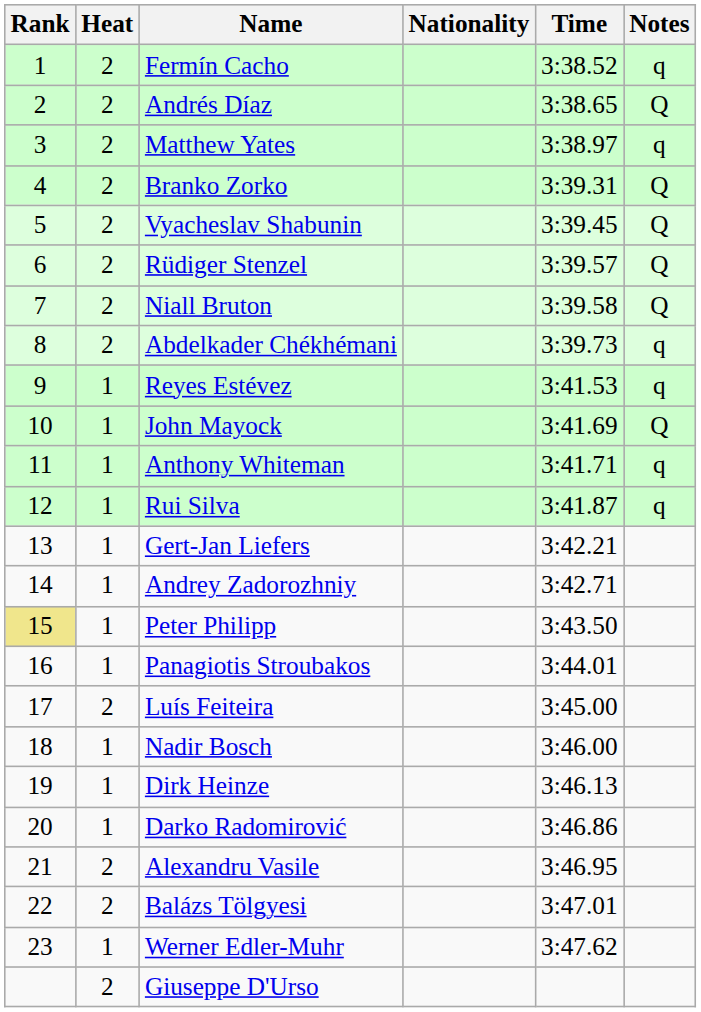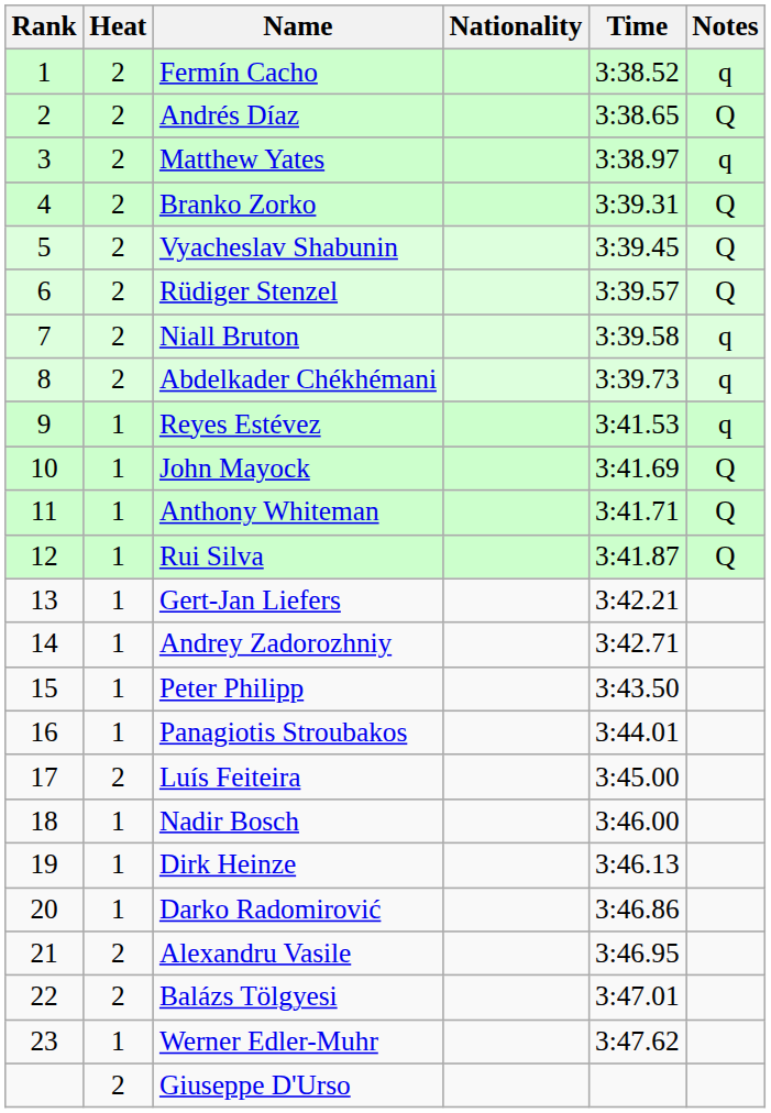 <table class="wikitable sortable" style="text-align:center">
 <tr>
 <th>Rank</th>
 <th>Heat</th>
 <th>Name</th>
 <th>Nationality</th>
 <th>Time</th>
 <th>Notes</th>
 </tr>
 <tr bgcolor=ccffcc>
 <td>1</td>
 <td>2</td>
 <td align=left><a href='#'>Fermín Cacho</a></td>
 <td align=left></td>
 <td>3:38.52</td>
 <td>q</td>
 </tr>
 <tr bgcolor=ccffcc>
 <td>2</td>
 <td>2</td>
 <td align=left><a href='#'>Andrés Díaz</a></td>
 <td align=left></td>
 <td>3:38.65</td>
 <td>Q</td>
 </tr>
 <tr bgcolor=ccffcc>
 <td>3</td>
 <td>2</td>
 <td align=left><a href='#'>Matthew Yates</a></td>
 <td align=left></td>
 <td>3:38.97</td>
 <td>q</td>
 </tr>
 <tr bgcolor=ccffcc>
 <td>4</td>
 <td>2</td>
 <td align=left><a href='#'>Branko Zorko</a></td>
 <td align=left></td>
 <td>3:39.31</td>
 <td>Q</td>
 </tr>
 <tr bgcolor=ddffdd>
 <td>5</td>
 <td>2</td>
 <td align=left><a href='#'>Vyacheslav Shabunin</a></td>
 <td align=left></td>
 <td>3:39.45</td>
 <td>Q</td>
 </tr>
 <tr bgcolor=ddffdd>
 <td>6</td>
 <td>2</td>
 <td align=left><a href='#'>Rüdiger Stenzel</a></td>
 <td align=left></td>
 <td>3:39.57</td>
 <td>Q</td>
 </tr>
 <tr bgcolor=ddffdd>
 <td>7</td>
 <td>2</td>
 <td align=left><a href='#'>Niall Bruton</a></td>
 <td align=left></td>
 <td>3:39.58</td>
-<td>Q</td>
+<td>q</td>
 </tr>
 <tr bgcolor=ddffdd>
 <td>8</td>
 <td>2</td>
 <td align=left><a href='#'>Abdelkader Chékhémani</a></td>
 <td align=left></td>
 <td>3:39.73</td>
 <td>q</td>
 </tr>
 <tr bgcolor=ccffcc>
 <td>9</td>
 <td>1</td>
 <td align=left><a href='#'>Reyes Estévez</a></td>
 <td align=left></td>
 <td>3:41.53</td>
 <td>q</td>
 </tr>
 <tr bgcolor=ccffcc>
 <td>10</td>
 <td>1</td>
 <td align=left><a href='#'>John Mayock</a></td>
 <td align=left></td>
 <td>3:41.69</td>
 <td>Q</td>
 </tr>
 <tr bgcolor=ccffcc>
 <td>11</td>
 <td>1</td>
 <td align=left><a href='#'>Anthony Whiteman</a></td>
 <td align=left></td>
 <td>3:41.71</td>
-<td>q</td>
+<td>Q</td>
 </tr>
 <tr bgcolor=ccffcc>
 <td>12</td>
 <td>1</td>
 <td align=left><a href='#'>Rui Silva</a></td>
 <td align=left></td>
 <td>3:41.87</td>
-<td>q</td>
+<td>Q</td>
 </tr>
 <tr>
 <td>13</td>
 <td>1</td>
 <td align=left><a href='#'>Gert-Jan Liefers</a></td>
 <td align=left></td>
 <td>3:42.21</td>
 <td></td>
 </tr>
 <tr>
 <td>14</td>
 <td>1</td>
 <td align=left><a href='#'>Andrey Zadorozhniy</a></td>
 <td align=left></td>
 <td>3:42.71</td>
 <td></td>
 </tr>
 <tr>
-<td style="background: khaki;">15</td>
+<td>15</td>
 <td>1</td>
 <td align=left><a href='#'>Peter Philipp</a></td>
 <td align=left></td>
 <td>3:43.50</td>
 <td></td>
 </tr>
 <tr>
 <td>16</td>
 <td>1</td>
 <td align=left><a href='#'>Panagiotis Stroubakos</a></td>
 <td align=left></td>
 <td>3:44.01</td>
 <td></td>
 </tr>
 <tr>
 <td>17</td>
 <td>2</td>
 <td align=left><a href='#'>Luís Feiteira</a></td>
 <td align=left></td>
 <td>3:45.00</td>
 <td></td>
 </tr>
 <tr>
 <td>18</td>
 <td>1</td>
 <td align=left><a href='#'>Nadir Bosch</a></td>
 <td align=left></td>
 <td>3:46.00</td>
 <td></td>
 </tr>
 <tr>
 <td>19</td>
 <td>1</td>
 <td align=left><a href='#'>Dirk Heinze</a></td>
 <td align=left></td>
 <td>3:46.13</td>
 <td></td>
 </tr>
 <tr>
 <td>20</td>
 <td>1</td>
 <td align=left><a href='#'>Darko Radomirović</a></td>
 <td align=left></td>
 <td>3:46.86</td>
 <td></td>
 </tr>
 <tr>
 <td>21</td>
 <td>2</td>
 <td align=left><a href='#'>Alexandru Vasile</a></td>
 <td align=left></td>
 <td>3:46.95</td>
 <td></td>
 </tr>
 <tr>
 <td>22</td>
 <td>2</td>
 <td align=left><a href='#'>Balázs Tölgyesi</a></td>
 <td align=left></td>
 <td>3:47.01</td>
 <td></td>
 </tr>
 <tr>
 <td>23</td>
 <td>1</td>
 <td align=left><a href='#'>Werner Edler-Muhr</a></td>
 <td align=left></td>
 <td>3:47.62</td>
 <td></td>
 </tr>
 <tr>
 <td></td>
 <td>2</td>
 <td align=left><a href='#'>Giuseppe D'Urso</a></td>
 <td align=left></td>
 <td></td>
 <td></td>
 </tr>
 </table>
